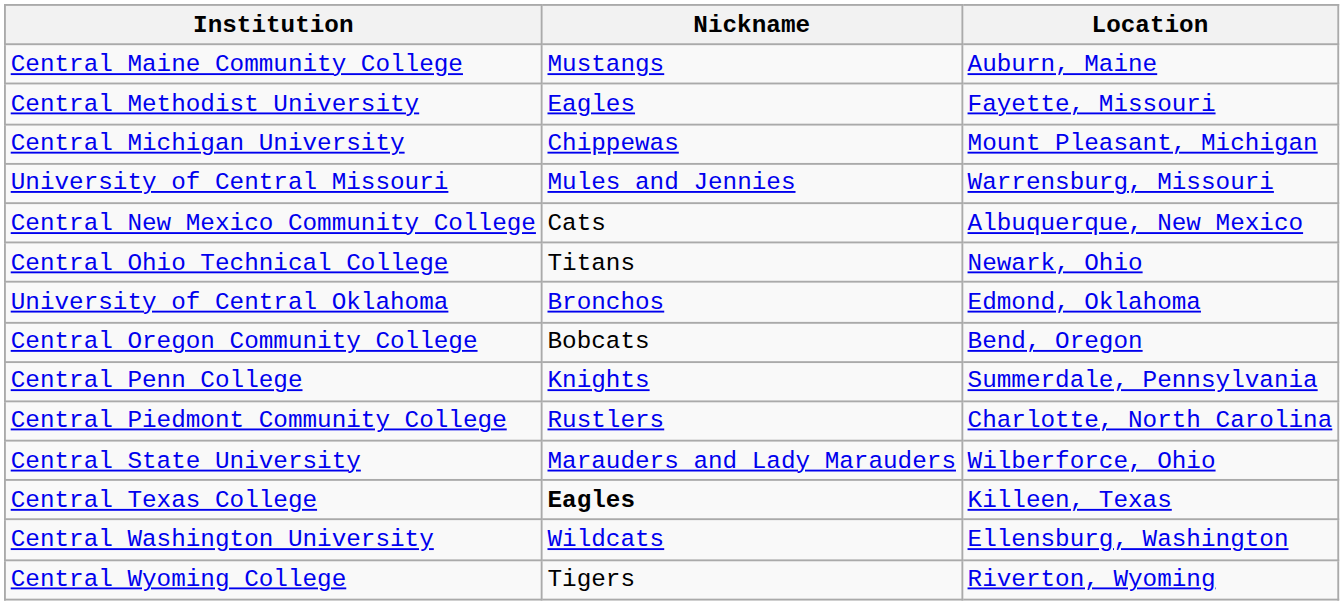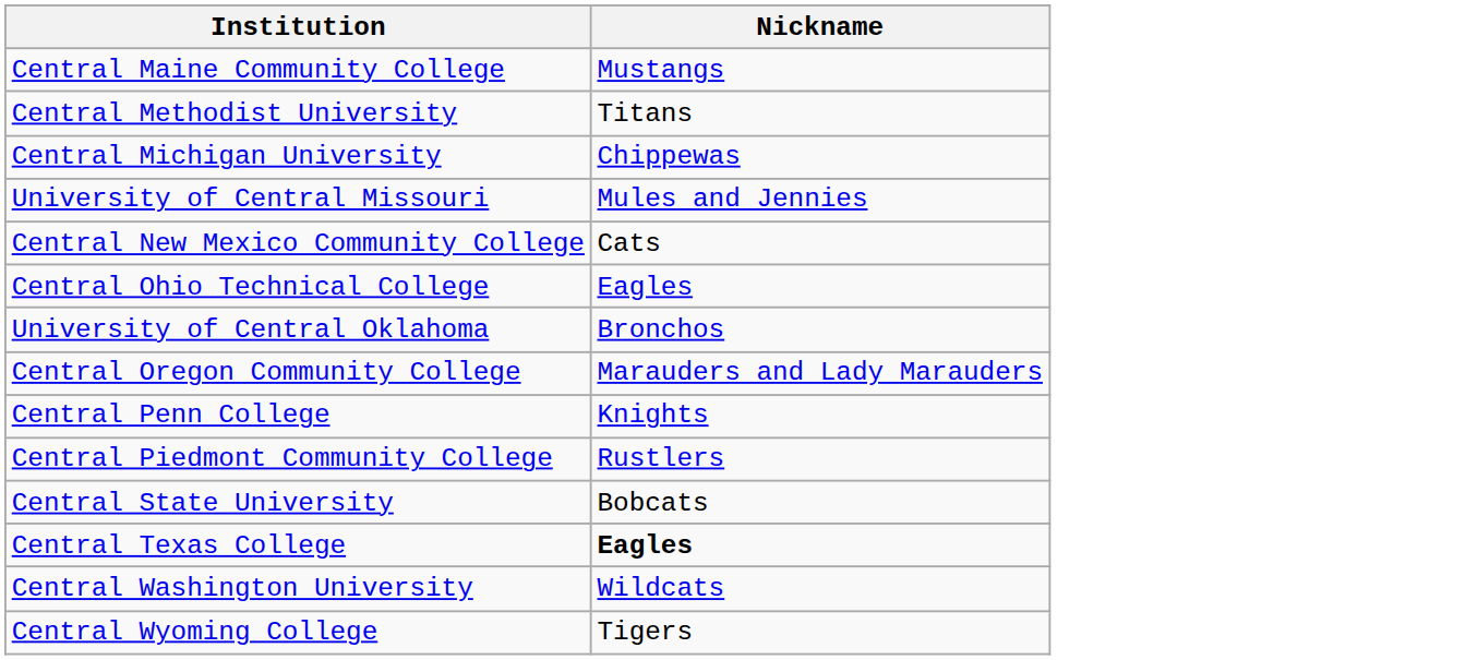 <table class="wikitable">
 <tr>
 <th>Institution</th>
 <th>Nickname</th>
-<th>Location</th>
 </tr>
 <tr>
 <td><a href='#'>Central Maine Community College</a></td>
 <td><a href='#'>Mustangs</a></td>
-<td><a href='#'>Auburn, Maine</a></td>
 </tr>
 <tr>
 <td><a href='#'>Central Methodist University</a></td>
-<td><a href='#'>Eagles</a></td>
-<td><a href='#'>Fayette, Missouri</a></td>
+<td>Titans</td>
 </tr>
 <tr>
 <td><a href='#'>Central Michigan University</a></td>
 <td><a href='#'>Chippewas</a></td>
-<td><a href='#'>Mount Pleasant, Michigan</a></td>
 </tr>
 <tr>
 <td><a href='#'>University of Central Missouri</a></td>
 <td><a href='#'>Mules and Jennies</a></td>
-<td><a href='#'>Warrensburg, Missouri</a></td>
 </tr>
 <tr>
 <td><a href='#'>Central New Mexico Community College</a></td>
 <td>Cats</td>
-<td><a href='#'>Albuquerque, New Mexico</a></td>
 </tr>
 <tr>
 <td><a href='#'>Central Ohio Technical College</a></td>
-<td>Titans</td>
-<td><a href='#'>Newark, Ohio</a></td>
+<td><a href='#'>Eagles</a></td>
 </tr>
 <tr>
 <td><a href='#'>University of Central Oklahoma</a></td>
 <td><a href='#'>Bronchos</a></td>
-<td><a href='#'>Edmond, Oklahoma</a></td>
 </tr>
 <tr>
 <td><a href='#'>Central Oregon Community College</a></td>
-<td>Bobcats</td>
-<td><a href='#'>Bend, Oregon</a></td>
+<td><a href='#'>Marauders and Lady Marauders</a></td>
 </tr>
 <tr>
 <td><a href='#'>Central Penn College</a></td>
 <td><a href='#'>Knights</a></td>
-<td><a href='#'>Summerdale, Pennsylvania</a></td>
 </tr>
 <tr>
 <td><a href='#'>Central Piedmont Community College</a></td>
 <td><a href='#'>Rustlers</a></td>
-<td><a href='#'>Charlotte, North Carolina</a></td>
 </tr>
 <tr>
 <td><a href='#'>Central State University</a></td>
-<td><a href='#'>Marauders and Lady Marauders</a></td>
-<td><a href='#'>Wilberforce, Ohio</a></td>
+<td>Bobcats</td>
 </tr>
 <tr>
 <td><a href='#'>Central Texas College</a></td>
 <td><strong>Eagles</strong></td>
-<td><a href='#'>Killeen, Texas</a></td>
 </tr>
 <tr>
 <td><a href='#'>Central Washington University</a></td>
 <td><a href='#'>Wildcats</a></td>
-<td><a href='#'>Ellensburg, Washington</a></td>
 </tr>
 <tr>
 <td><a href='#'>Central Wyoming College</a></td>
 <td>Tigers</td>
-<td><a href='#'>Riverton, Wyoming</a></td>
 </tr>
 </table>
